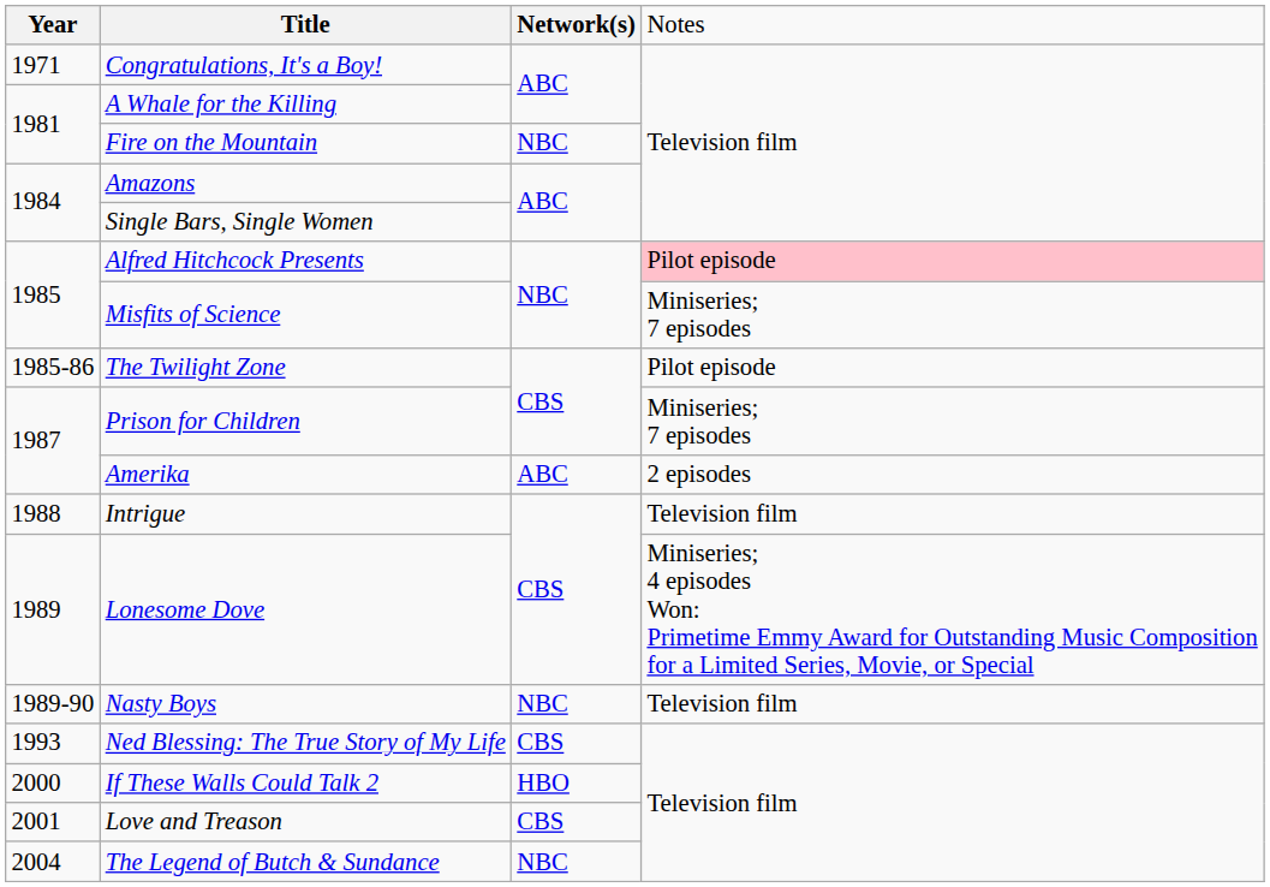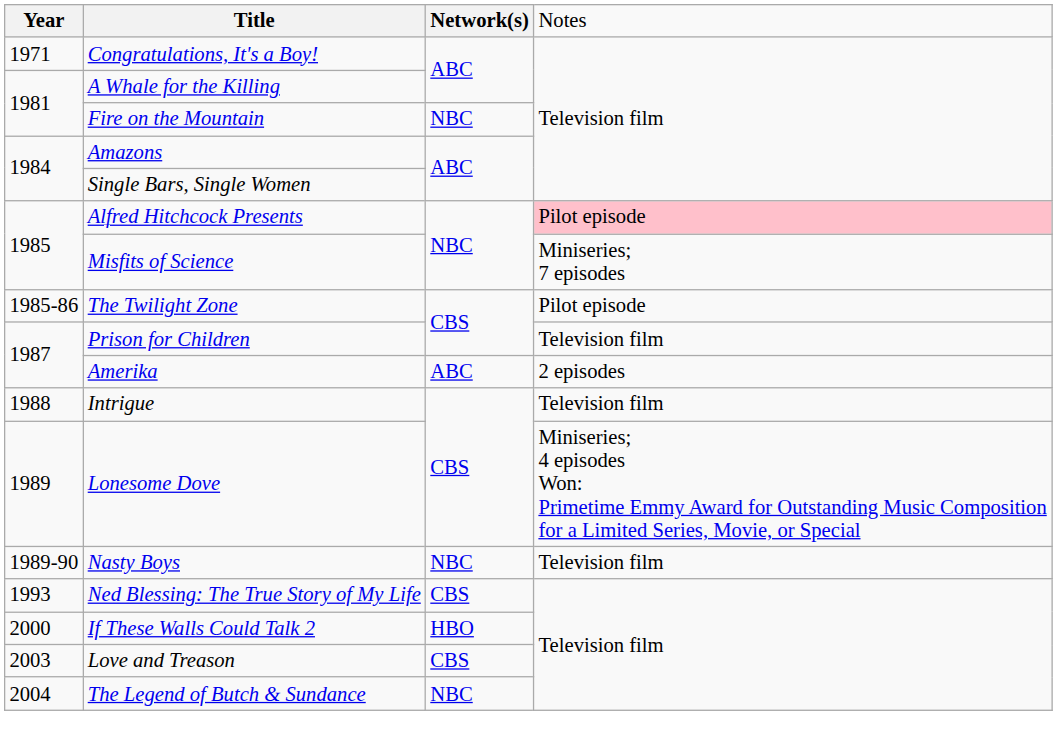 <table class="wikitable sortable">
 <tr>
 <th>Year</th>
 <th>Title</th>
 <th>Network(s)</th>
 <td>Notes</td>
 </tr>
 <tr>
 <td>1971</td>
 <td><em><a href='#'>Congratulations, It's a Boy!</a></em></td>
 <td rowspan="2"><a href='#'>ABC</a></td>
 <td rowspan="5">Television film</td>
 </tr>
 <tr>
 <td rowspan="2">1981</td>
 <td><em><a href='#'>A Whale for the Killing</a></em></td>
 </tr>
 <tr>
 <td><a href='#'><em>Fire on the Mountain</em></a></td>
 <td><a href='#'>NBC</a></td>
 </tr>
 <tr>
 <td rowspan="2">1984</td>
 <td><a href='#'><em>Amazons</em></a></td>
 <td rowspan="2"><a href='#'>ABC</a></td>
 </tr>
 <tr>
 <td><em>Single Bars, Single Women</em></td>
 </tr>
 <tr>
 <td rowspan="2">1985</td>
 <td><a href='#'><em>Alfred Hitchcock Presents</em></a></td>
 <td rowspan="2"><a href='#'>NBC</a></td>
 <td style="background: pink;">Pilot episode</td>
 </tr>
 <tr>
 <td><em><a href='#'>Misfits of Science</a></em></td>
 <td>Miniseries;<br>7 episodes</td>
 </tr>
 <tr>
 <td>1985-86</td>
 <td><a href='#'><em>The Twilight Zone</em></a></td>
 <td rowspan="2"><a href='#'>CBS</a></td>
 <td>Pilot episode</td>
 </tr>
 <tr>
 <td rowspan="2">1987</td>
 <td><em><a href='#'>Prison for Children</a></em></td>
-<td>Miniseries;<br>7 episodes</td>
+<td>Television film</td>
 </tr>
 <tr>
 <td><a href='#'><em>Amerika</em></a></td>
 <td><a href='#'>ABC</a></td>
 <td>2 episodes</td>
 </tr>
 <tr>
 <td>1988</td>
 <td><em>Intrigue</em></td>
 <td rowspan="2"><a href='#'>CBS</a></td>
 <td>Television film</td>
 </tr>
 <tr>
 <td>1989</td>
 <td><a href='#'><em>Lonesome Dove</em></a></td>
 <td>Miniseries;<br>4 episodes<br>Won:<br><a href='#'>Primetime Emmy Award for Outstanding Music Composition</a><br><a href='#'>for a Limited Series, Movie, or Special</a></td>
 </tr>
 <tr>
 <td>1989-90</td>
 <td><a href='#'><em>Nasty Boys</em></a></td>
 <td><a href='#'>NBC</a></td>
 <td>Television film</td>
 </tr>
 <tr>
 <td>1993</td>
 <td><em><a href='#'>Ned Blessing: The True Story of My Life</a></em></td>
 <td><a href='#'>CBS</a></td>
 <td rowspan="4">Television film</td>
 </tr>
 <tr>
 <td>2000</td>
 <td><em><a href='#'>If These Walls Could Talk 2</a></em></td>
 <td><a href='#'>HBO</a></td>
 </tr>
 <tr>
-<td>2001</td>
+<td>2003</td>
 <td><em>Love and Treason</em></td>
 <td><a href='#'>CBS</a></td>
 </tr>
 <tr>
 <td>2004</td>
 <td><em><a href='#'>The Legend of Butch & Sundance</a></em></td>
 <td><a href='#'>NBC</a></td>
 </tr>
 </table>
